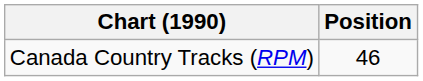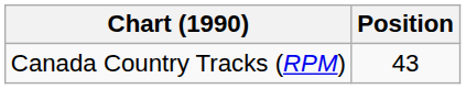 <table class="wikitable sortable">
 <tr>
 <th scope="col">Chart (1990)</th>
 <th scope="col">Position</th>
 </tr>
 <tr>
 <td>Canada Country Tracks (<em><a href='#'>RPM</a></em>)</td>
-<td align="center">46</td>
+<td align="center">43</td>
 </tr>
 </table>
